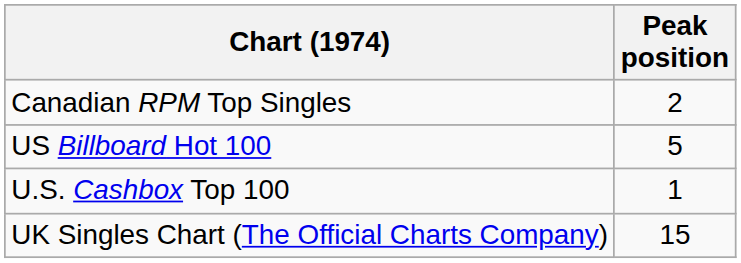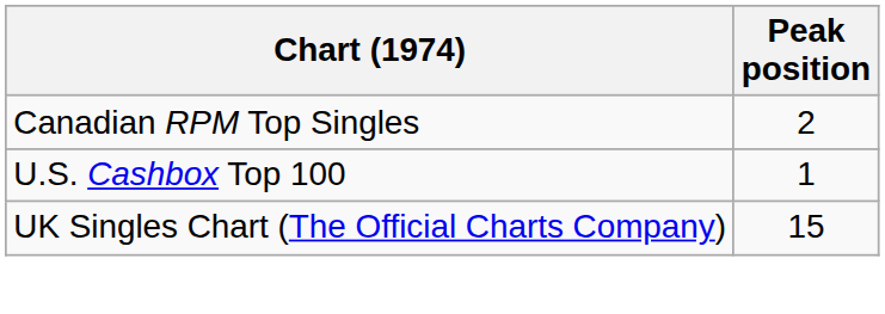 <table class="wikitable sortable">
 <tr>
 <th align="left">Chart (1974)</th>
 <th style="text-align:center;">Peak<br>position</th>
 </tr>
 <tr>
 <td align="left">Canadian <em>RPM</em> Top Singles</td>
 <td style="text-align:center;">2</td>
 </tr>
 <tr>
-<td align="left">US <a href='#'><em>Billboard</em> Hot 100</a></td>
-<td align="center">5</td>
-</tr>
-<tr>
 <td align="left">U.S. <a href='#'><em>Cashbox</em></a> Top 100</td>
 <td style="text-align:center;">1</td>
 </tr>
 <tr>
 <td align="left">UK Singles Chart (<a href='#'>The Official Charts Company</a>)</td>
 <td style="text-align:center;">15</td>
 </tr>
 </table>
